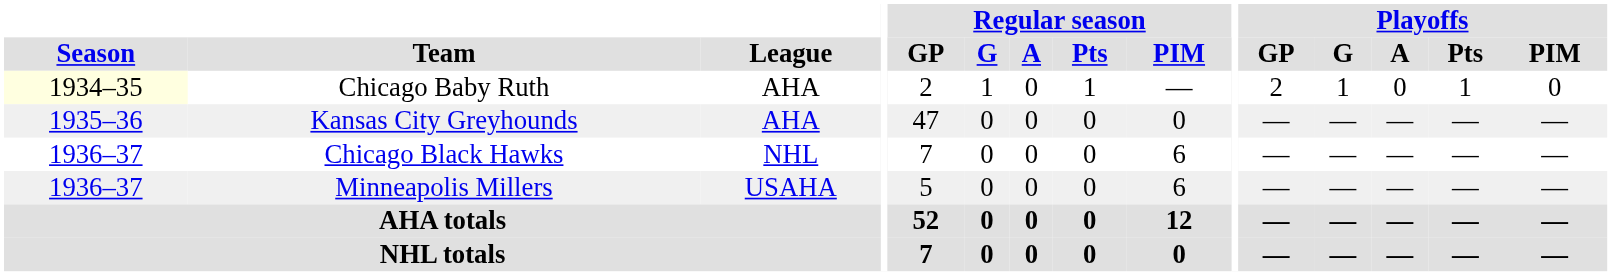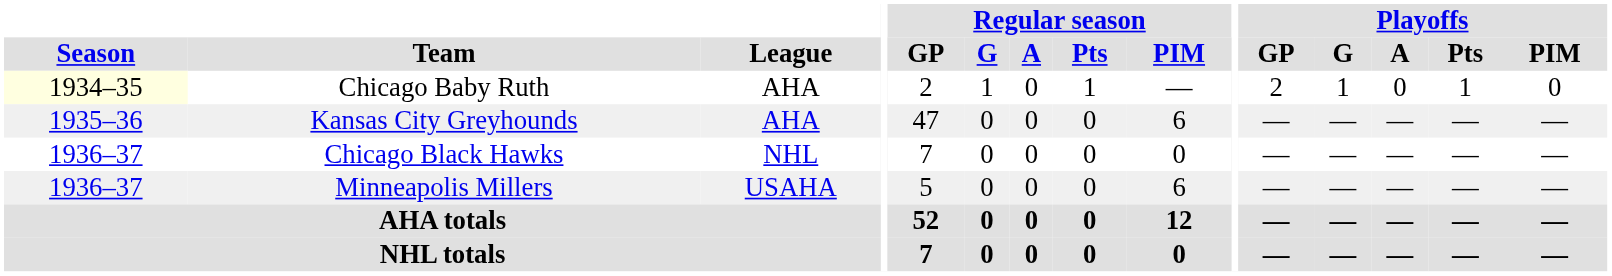 <table border="0" cellpadding="1" cellspacing="0" style="text-align:center; width:60em">
 <tr bgcolor="#e0e0e0">
 <th colspan="3" bgcolor="#ffffff"></th>
 <th rowspan="100" bgcolor="#ffffff"></th>
 <th colspan="5"><a href='#'>Regular season</a></th>
 <th rowspan="100" bgcolor="#ffffff"></th>
 <th colspan="5"><a href='#'>Playoffs</a></th>
 </tr>
 <tr bgcolor="#e0e0e0">
 <th><a href='#'>Season</a></th>
 <th>Team</th>
 <th>League</th>
 <th>GP</th>
 <th><a href='#'>G</a></th>
 <th><a href='#'>A</a></th>
 <th><a href='#'>Pts</a></th>
 <th><a href='#'>PIM</a></th>
 <th>GP</th>
 <th>G</th>
 <th>A</th>
 <th>Pts</th>
 <th>PIM</th>
 </tr>
 <tr>
 <td style="background: lightyellow;">1934–35</td>
 <td>Chicago Baby Ruth</td>
 <td>AHA</td>
 <td>2</td>
 <td>1</td>
 <td>0</td>
 <td>1</td>
 <td>—</td>
 <td>2</td>
 <td>1</td>
 <td>0</td>
 <td>1</td>
 <td>0</td>
 </tr>
 <tr bgcolor="#f0f0f0">
 <td><a href='#'>1935–36</a></td>
 <td><a href='#'>Kansas City Greyhounds</a></td>
 <td><a href='#'>AHA</a></td>
 <td>47</td>
 <td>0</td>
 <td>0</td>
 <td>0</td>
-<td>0</td>
+<td>6</td>
 <td>—</td>
 <td>—</td>
 <td>—</td>
 <td>—</td>
 <td>—</td>
 </tr>
 <tr>
 <td><a href='#'>1936–37</a></td>
 <td><a href='#'>Chicago Black Hawks</a></td>
 <td><a href='#'>NHL</a></td>
 <td>7</td>
 <td>0</td>
 <td>0</td>
 <td>0</td>
-<td>6</td>
+<td>0</td>
 <td>—</td>
 <td>—</td>
 <td>—</td>
 <td>—</td>
 <td>—</td>
 </tr>
 <tr bgcolor="#f0f0f0">
 <td><a href='#'>1936–37</a></td>
 <td><a href='#'>Minneapolis Millers</a></td>
 <td><a href='#'>USAHA</a></td>
 <td>5</td>
 <td>0</td>
 <td>0</td>
 <td>0</td>
 <td>6</td>
 <td>—</td>
 <td>—</td>
 <td>—</td>
 <td>—</td>
 <td>—</td>
 </tr>
 <tr bgcolor="#e0e0e0">
 <th colspan="3">AHA totals</th>
 <th>52</th>
 <th>0</th>
 <th>0</th>
 <th>0</th>
 <th>12</th>
 <th>—</th>
 <th>—</th>
 <th>—</th>
 <th>—</th>
 <th>—</th>
 </tr>
 <tr bgcolor="#e0e0e0">
 <th colspan="3">NHL totals</th>
 <th>7</th>
 <th>0</th>
 <th>0</th>
 <th>0</th>
 <th>0</th>
 <th>—</th>
 <th>—</th>
 <th>—</th>
 <th>—</th>
 <th>—</th>
 </tr>
 </table>
